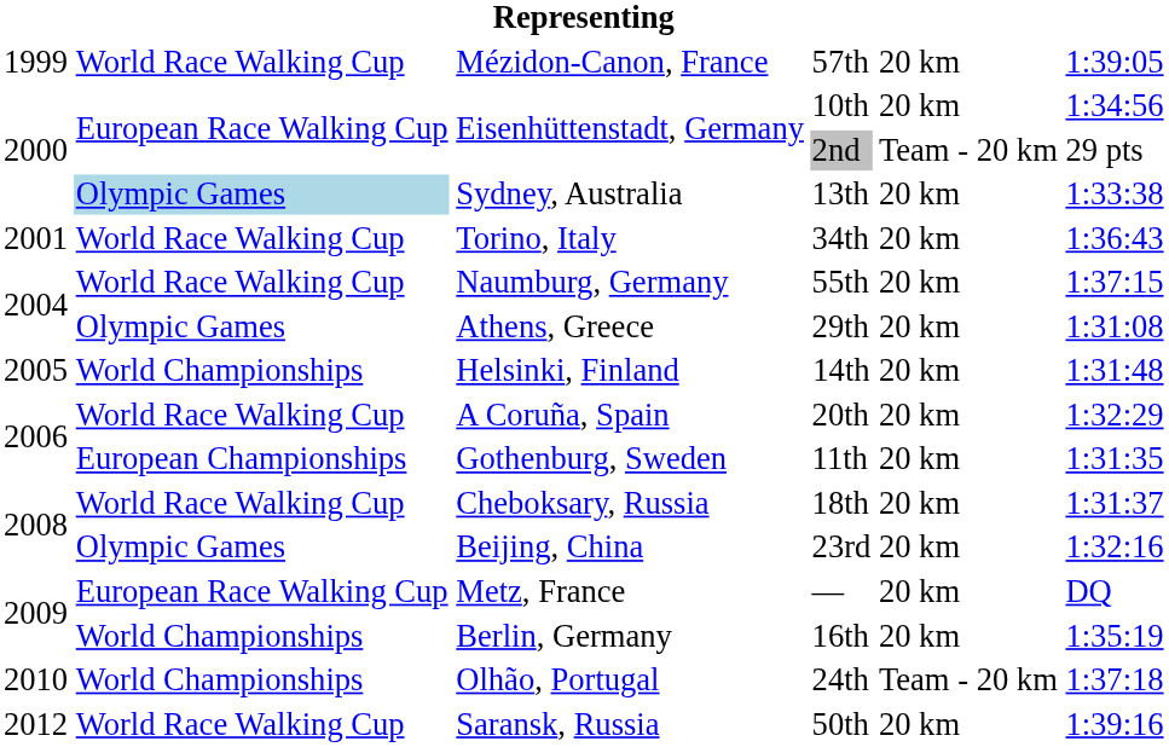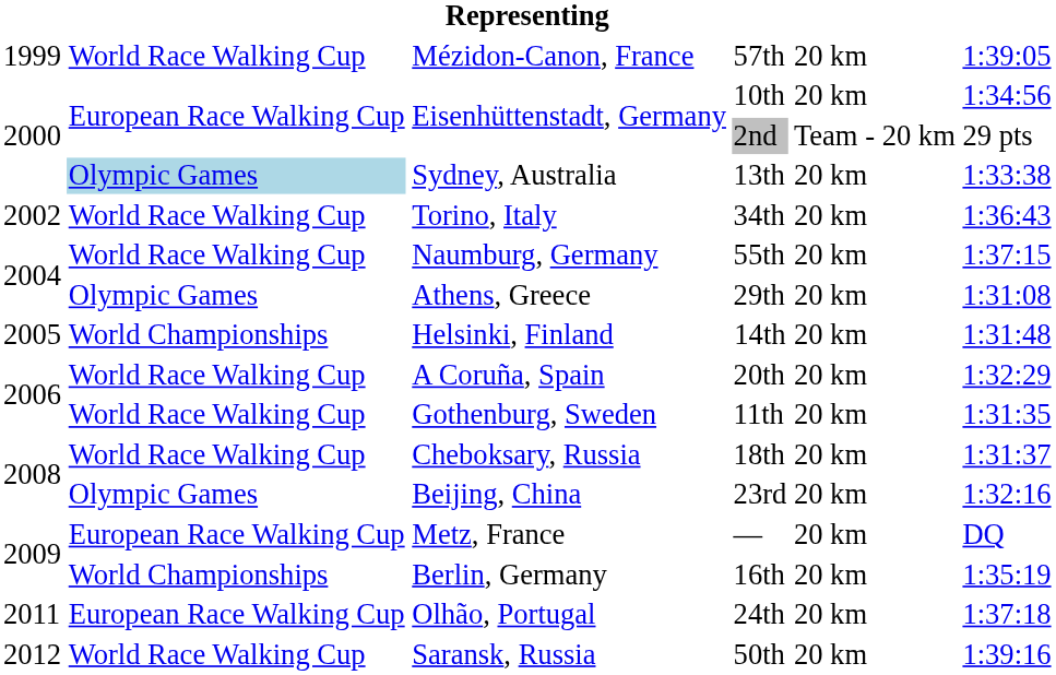 <table>
 <tr>
 <th colspan="6">Representing </th>
 </tr>
 <tr>
 <td>1999</td>
 <td><a href='#'>World Race Walking Cup</a></td>
 <td><a href='#'>Mézidon-Canon</a>, <a href='#'>France</a></td>
 <td>57th</td>
 <td>20 km</td>
 <td><a href='#'>1:39:05</a></td>
 </tr>
 <tr>
 <td rowspan=3>2000</td>
 <td rowspan=2><a href='#'>European Race Walking Cup</a></td>
 <td rowspan=2><a href='#'>Eisenhüttenstadt</a>, <a href='#'>Germany</a></td>
 <td>10th</td>
 <td>20 km</td>
 <td><a href='#'>1:34:56</a></td>
 </tr>
 <tr>
 <td bgcolor=silver>2nd</td>
 <td>Team - 20 km</td>
 <td>29 pts</td>
 </tr>
 <tr>
 <td style="background: lightblue;"><a href='#'>Olympic Games</a></td>
 <td><a href='#'>Sydney</a>, Australia</td>
 <td>13th</td>
 <td>20 km</td>
 <td><a href='#'>1:33:38</a></td>
 </tr>
 <tr>
-<td>2001</td>
+<td>2002</td>
 <td><a href='#'>World Race Walking Cup</a></td>
 <td><a href='#'>Torino</a>, <a href='#'>Italy</a></td>
 <td>34th</td>
 <td>20 km</td>
 <td><a href='#'>1:36:43</a></td>
 </tr>
 <tr>
 <td rowspan=2>2004</td>
 <td><a href='#'>World Race Walking Cup</a></td>
 <td><a href='#'>Naumburg</a>, <a href='#'>Germany</a></td>
 <td>55th</td>
 <td>20 km</td>
 <td><a href='#'>1:37:15</a></td>
 </tr>
 <tr>
 <td><a href='#'>Olympic Games</a></td>
 <td><a href='#'>Athens</a>, Greece</td>
 <td>29th</td>
 <td>20 km</td>
 <td><a href='#'>1:31:08</a></td>
 </tr>
 <tr>
 <td>2005</td>
 <td><a href='#'>World Championships</a></td>
 <td><a href='#'>Helsinki</a>, <a href='#'>Finland</a></td>
 <td align="center">14th</td>
 <td>20 km</td>
 <td><a href='#'>1:31:48</a></td>
 </tr>
 <tr>
 <td rowspan=2>2006</td>
 <td><a href='#'>World Race Walking Cup</a></td>
 <td><a href='#'>A Coruña</a>, <a href='#'>Spain</a></td>
 <td>20th</td>
 <td>20 km</td>
 <td><a href='#'>1:32:29</a></td>
 </tr>
 <tr>
-<td><a href='#'>European Championships</a></td>
+<td><a href='#'>World Race Walking Cup</a></td>
 <td><a href='#'>Gothenburg</a>, <a href='#'>Sweden</a></td>
 <td>11th</td>
 <td>20 km</td>
 <td><a href='#'>1:31:35</a></td>
 </tr>
 <tr>
 <td rowspan=2>2008</td>
 <td><a href='#'>World Race Walking Cup</a></td>
 <td><a href='#'>Cheboksary</a>, <a href='#'>Russia</a></td>
 <td>18th</td>
 <td>20 km</td>
 <td><a href='#'>1:31:37</a></td>
 </tr>
 <tr>
 <td><a href='#'>Olympic Games</a></td>
 <td><a href='#'>Beijing</a>, <a href='#'>China</a></td>
 <td>23rd</td>
 <td>20 km</td>
 <td><a href='#'>1:32:16</a></td>
 </tr>
 <tr>
 <td rowspan=2>2009</td>
 <td><a href='#'>European Race Walking Cup</a></td>
 <td><a href='#'>Metz</a>, France</td>
 <td>—</td>
 <td>20 km</td>
 <td><a href='#'>DQ</a></td>
 </tr>
 <tr>
 <td><a href='#'>World Championships</a></td>
 <td><a href='#'>Berlin</a>, Germany</td>
 <td>16th</td>
 <td>20 km</td>
 <td><a href='#'>1:35:19</a></td>
 </tr>
 <tr>
-<td>2010</td>
-<td><a href='#'>World Championships</a></td>
+<td>2011</td>
+<td><a href='#'>European Race Walking Cup</a></td>
 <td><a href='#'>Olhão</a>, <a href='#'>Portugal</a></td>
 <td>24th</td>
-<td>Team - 20 km</td>
+<td>20 km</td>
 <td><a href='#'>1:37:18</a></td>
 </tr>
 <tr>
 <td>2012</td>
 <td><a href='#'>World Race Walking Cup</a></td>
 <td><a href='#'>Saransk</a>, <a href='#'>Russia</a></td>
 <td>50th</td>
 <td>20 km</td>
 <td><a href='#'>1:39:16</a></td>
 </tr>
 </table>
